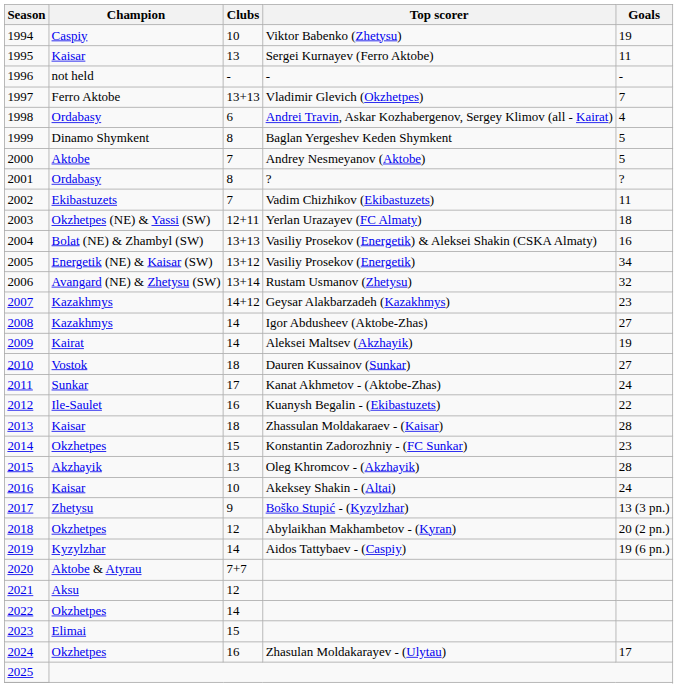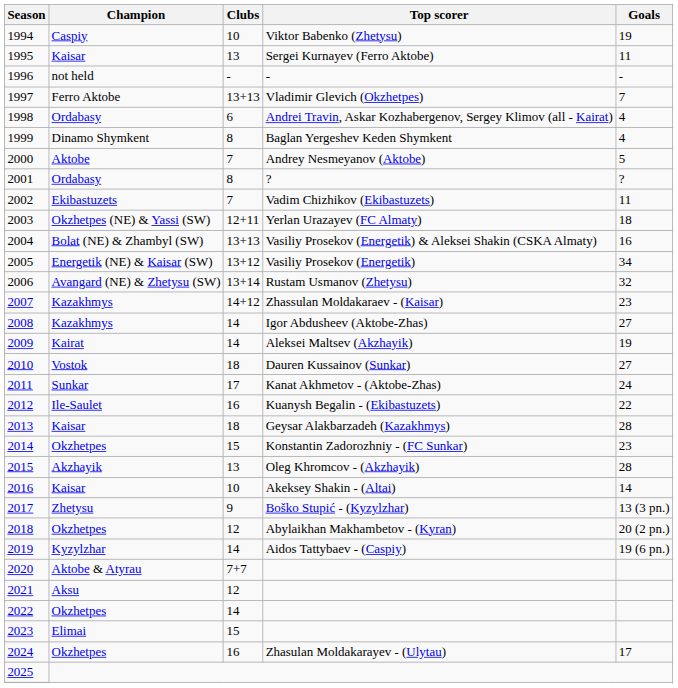 <table class="wikitable">
 <tr>
 <th>Season</th>
 <th>Champion</th>
 <th>Clubs</th>
 <th>Top scorer</th>
 <th>Goals</th>
 </tr>
 <tr>
 <td>1994</td>
 <td><a href='#'>Caspiy</a></td>
 <td>10</td>
 <td> Viktor Babenko (<a href='#'>Zhetysu</a>)</td>
 <td>19</td>
 </tr>
 <tr>
 <td>1995</td>
 <td><a href='#'>Kaisar</a></td>
 <td>13</td>
 <td> Sergei Kurnayev (Ferro Aktobe)</td>
 <td>11</td>
 </tr>
 <tr>
 <td>1996</td>
 <td>not held</td>
 <td>-</td>
 <td>-</td>
 <td>-</td>
 </tr>
 <tr>
 <td>1997</td>
 <td>Ferro Aktobe</td>
 <td>13+13</td>
 <td> Vladimir Glevich (<a href='#'>Okzhetpes</a>)</td>
 <td>7</td>
 </tr>
 <tr>
 <td>1998</td>
 <td><a href='#'>Ordabasy</a></td>
 <td>6</td>
 <td> <a href='#'>Andrei Travin</a>, Askar Kozhabergenov, Sergey Klimov (all - <a href='#'>Kairat</a>)</td>
 <td>4</td>
 </tr>
 <tr>
 <td>1999</td>
 <td>Dinamo Shymkent</td>
 <td>8</td>
 <td> Baglan Yergeshev Keden Shymkent</td>
-<td>5</td>
+<td>4</td>
 </tr>
 <tr>
 <td>2000</td>
 <td><a href='#'>Aktobe</a></td>
 <td>7</td>
 <td> Andrey Nesmeyanov (<a href='#'>Aktobe</a>)</td>
 <td>5</td>
 </tr>
 <tr>
 <td>2001</td>
 <td><a href='#'>Ordabasy</a></td>
 <td>8</td>
 <td>?</td>
 <td>?</td>
 </tr>
 <tr>
 <td>2002</td>
 <td><a href='#'>Ekibastuzets</a></td>
 <td>7</td>
 <td> Vadim Chizhikov (<a href='#'>Ekibastuzets</a>)</td>
 <td>11</td>
 </tr>
 <tr>
 <td>2003</td>
 <td><a href='#'>Okzhetpes</a> (NE) & <a href='#'>Yassi</a> (SW)</td>
 <td>12+11</td>
 <td> Yerlan Urazayev (<a href='#'>FC Almaty</a>)</td>
 <td>18</td>
 </tr>
 <tr>
 <td>2004</td>
 <td><a href='#'>Bolat</a> (NE) & Zhambyl (SW)</td>
 <td>13+13</td>
 <td> Vasiliy Prosekov (<a href='#'>Energetik</a>) & Aleksei Shakin (CSKA Almaty)</td>
 <td>16</td>
 </tr>
 <tr>
 <td>2005</td>
 <td><a href='#'>Energetik</a> (NE) & <a href='#'>Kaisar</a> (SW)</td>
 <td>13+12</td>
 <td> Vasiliy Prosekov (<a href='#'>Energetik</a>)</td>
 <td>34</td>
 </tr>
 <tr>
 <td>2006</td>
 <td><a href='#'>Avangard</a> (NE) & <a href='#'>Zhetysu</a> (SW)</td>
 <td>13+14</td>
 <td> Rustam Usmanov (<a href='#'>Zhetysu</a>)</td>
 <td>32</td>
 </tr>
 <tr>
 <td><a href='#'>2007</a></td>
 <td><a href='#'>Kazakhmys</a></td>
 <td>14+12</td>
-<td> Geysar Alakbarzadeh (<a href='#'>Kazakhmys</a>)</td>
+<td> Zhassulan Moldakaraev - (<a href='#'>Kaisar</a>)</td>
 <td>23</td>
 </tr>
 <tr>
 <td><a href='#'>2008</a></td>
 <td><a href='#'>Kazakhmys</a></td>
 <td>14</td>
 <td> Igor Abdusheev (Aktobe-Zhas)</td>
 <td>27</td>
 </tr>
 <tr>
 <td><a href='#'>2009</a></td>
 <td><a href='#'>Kairat</a></td>
 <td>14</td>
 <td> Aleksei Maltsev (<a href='#'>Akzhayik</a>)</td>
 <td>19</td>
 </tr>
 <tr>
 <td><a href='#'>2010</a></td>
 <td><a href='#'>Vostok</a></td>
 <td>18</td>
 <td> Dauren Kussainov (<a href='#'>Sunkar</a>)</td>
 <td>27</td>
 </tr>
 <tr>
 <td><a href='#'>2011</a></td>
 <td><a href='#'>Sunkar</a></td>
 <td>17</td>
 <td> Kanat Akhmetov - (Aktobe-Zhas)</td>
 <td>24</td>
 </tr>
 <tr>
 <td><a href='#'>2012</a></td>
 <td><a href='#'>Ile-Saulet</a></td>
 <td>16</td>
 <td> Kuanysh Begalin - (<a href='#'>Ekibastuzets</a>)</td>
 <td>22</td>
 </tr>
 <tr>
 <td><a href='#'>2013</a></td>
 <td><a href='#'>Kaisar</a></td>
 <td>18</td>
-<td> Zhassulan Moldakaraev - (<a href='#'>Kaisar</a>)</td>
+<td> Geysar Alakbarzadeh (<a href='#'>Kazakhmys</a>)</td>
 <td>28</td>
 </tr>
 <tr>
 <td><a href='#'>2014</a></td>
 <td><a href='#'>Okzhetpes</a></td>
 <td>15</td>
 <td> Konstantin Zadorozhniy - (<a href='#'>FC Sunkar</a>)</td>
 <td>23</td>
 </tr>
 <tr>
 <td><a href='#'>2015</a></td>
 <td><a href='#'>Akzhayik</a></td>
 <td>13</td>
 <td> Oleg Khromcov - (<a href='#'>Akzhayik</a>)</td>
 <td>28</td>
 </tr>
 <tr>
 <td><a href='#'>2016</a></td>
 <td><a href='#'>Kaisar</a></td>
 <td>10</td>
 <td> Akeksey Shakin - (<a href='#'>Altai</a>)</td>
-<td>24</td>
+<td>14</td>
 </tr>
 <tr>
 <td><a href='#'>2017</a></td>
 <td><a href='#'>Zhetysu</a></td>
 <td>9</td>
 <td> <a href='#'>Boško Stupić</a> - (<a href='#'>Kyzylzhar</a>)</td>
 <td>13 (3 pn.)</td>
 </tr>
 <tr>
 <td><a href='#'>2018</a></td>
 <td><a href='#'>Okzhetpes</a></td>
 <td>12</td>
 <td> Abylaikhan Makhambetov - (<a href='#'>Kyran</a>)</td>
 <td>20 (2 pn.)</td>
 </tr>
 <tr>
 <td><a href='#'>2019</a></td>
 <td><a href='#'>Kyzylzhar</a></td>
 <td>14</td>
 <td> Aidos Tattybaev - (<a href='#'>Caspiy</a>)</td>
 <td>19 (6 pn.)</td>
 </tr>
 <tr>
 <td><a href='#'>2020</a></td>
 <td><a href='#'>Aktobe</a> & <a href='#'>Atyrau</a></td>
 <td>7+7</td>
 <td></td>
 <td></td>
 </tr>
 <tr>
 <td><a href='#'>2021</a></td>
 <td><a href='#'>Aksu</a></td>
 <td>12</td>
 <td></td>
 <td></td>
 </tr>
 <tr>
 <td><a href='#'>2022</a></td>
 <td><a href='#'>Okzhetpes</a></td>
 <td>14</td>
 <td></td>
 <td></td>
 </tr>
 <tr>
 <td><a href='#'>2023</a></td>
 <td><a href='#'>Elimai</a></td>
 <td>15</td>
 <td></td>
 <td></td>
 </tr>
 <tr>
 <td><a href='#'>2024</a></td>
 <td><a href='#'>Okzhetpes</a></td>
 <td>16</td>
 <td> Zhasulan Moldakarayev - (<a href='#'>Ulytau</a>)</td>
 <td>17</td>
 </tr>
 <tr>
 <td><a href='#'>2025</a></td>
 </tr>
 <tr>
 </tr>
 </table>
